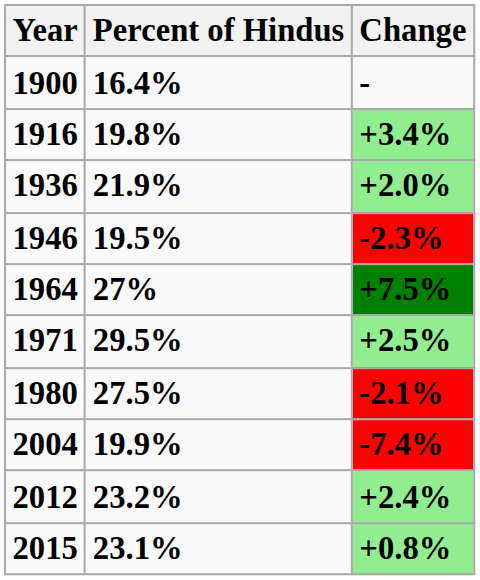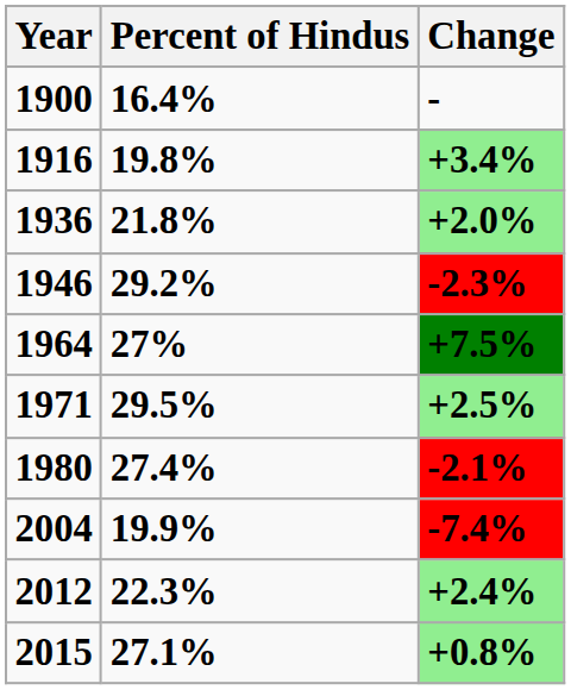 <table class="wikitable">
 <tr>
 <th><strong>Year</strong></th>
 <th><strong>Percent of Hindus</strong></th>
 <th><strong>Change</strong></th>
 </tr>
 <tr>
 <td><strong>1900</strong></td>
 <td><strong>16.4%</strong></td>
 <td><strong>-</strong></td>
 </tr>
 <tr>
 <td><strong>1916</strong></td>
 <td><strong>19.8%</strong></td>
 <td style="background: lightgreen"><strong>+3.4%</strong></td>
 </tr>
 <tr>
 <td><strong>1936</strong></td>
-<td><strong>21.9%</strong></td>
+<td><strong>21.8%</strong></td>
 <td style="background: lightgreen"><strong>+2.0%</strong></td>
 </tr>
 <tr>
 <td><strong>1946</strong></td>
-<td><strong>19.5%</strong></td>
+<td><strong>29.2%</strong></td>
 <td style="background: Red"><strong>-2.3%</strong></td>
 </tr>
 <tr>
 <td><strong>1964</strong></td>
 <td><strong>27%</strong></td>
 <td style="background: Green"><strong>+7.5%</strong></td>
 </tr>
 <tr>
 <td><strong>1971</strong></td>
 <td><strong>29.5%</strong></td>
 <td style="background: lightgreen"><strong>+2.5%</strong></td>
 </tr>
 <tr>
 <td><strong>1980</strong></td>
-<td><strong>27.5%</strong></td>
+<td><strong>27.4%</strong></td>
 <td style="background: Red"><strong>-2.1%</strong></td>
 </tr>
 <tr>
 <td><strong>2004</strong></td>
 <td><strong>19.9%</strong></td>
 <td style="background: Red"><strong>-7.4%</strong></td>
 </tr>
 <tr>
 <td><strong>2012</strong></td>
-<td><strong>23.2%</strong></td>
+<td><strong>22.3%</strong></td>
 <td style="background: lightgreen"><strong>+2.4%</strong></td>
 </tr>
 <tr>
 <td><strong>2015</strong></td>
-<td><strong>23.1%</strong></td>
+<td><strong>27.1%</strong></td>
 <td style="background: lightgreen"><strong>+0.8%</strong></td>
 </tr>
 </table>
